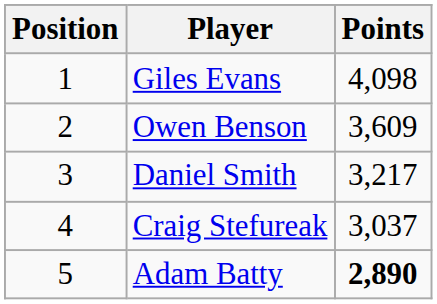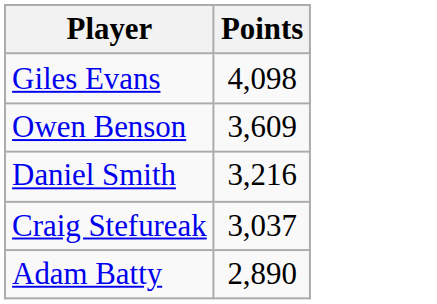 <table class="wikitable">
 <tr>
-<th>Position</th>
 <th>Player</th>
 <th>Points</th>
 </tr>
 <tr>
-<td align=center>1</td>
 <td> <a href='#'>Giles Evans</a></td>
 <td align=center>4,098</td>
 </tr>
 <tr>
-<td align=center>2</td>
 <td> <a href='#'>Owen Benson</a></td>
 <td align=center>3,609</td>
 </tr>
 <tr>
-<td align=center>3</td>
 <td> <a href='#'>Daniel Smith</a></td>
-<td align=center>3,217</td>
+<td align=center>3,216</td>
 </tr>
 <tr>
-<td align=center>4</td>
 <td> <a href='#'>Craig Stefureak</a></td>
 <td align=center>3,037</td>
 </tr>
 <tr>
-<td align=center>5</td>
 <td> <a href='#'>Adam Batty</a></td>
-<td align=center><strong>2,890</strong></td>
+<td align=center>2,890</td>
 </tr>
 </table>
